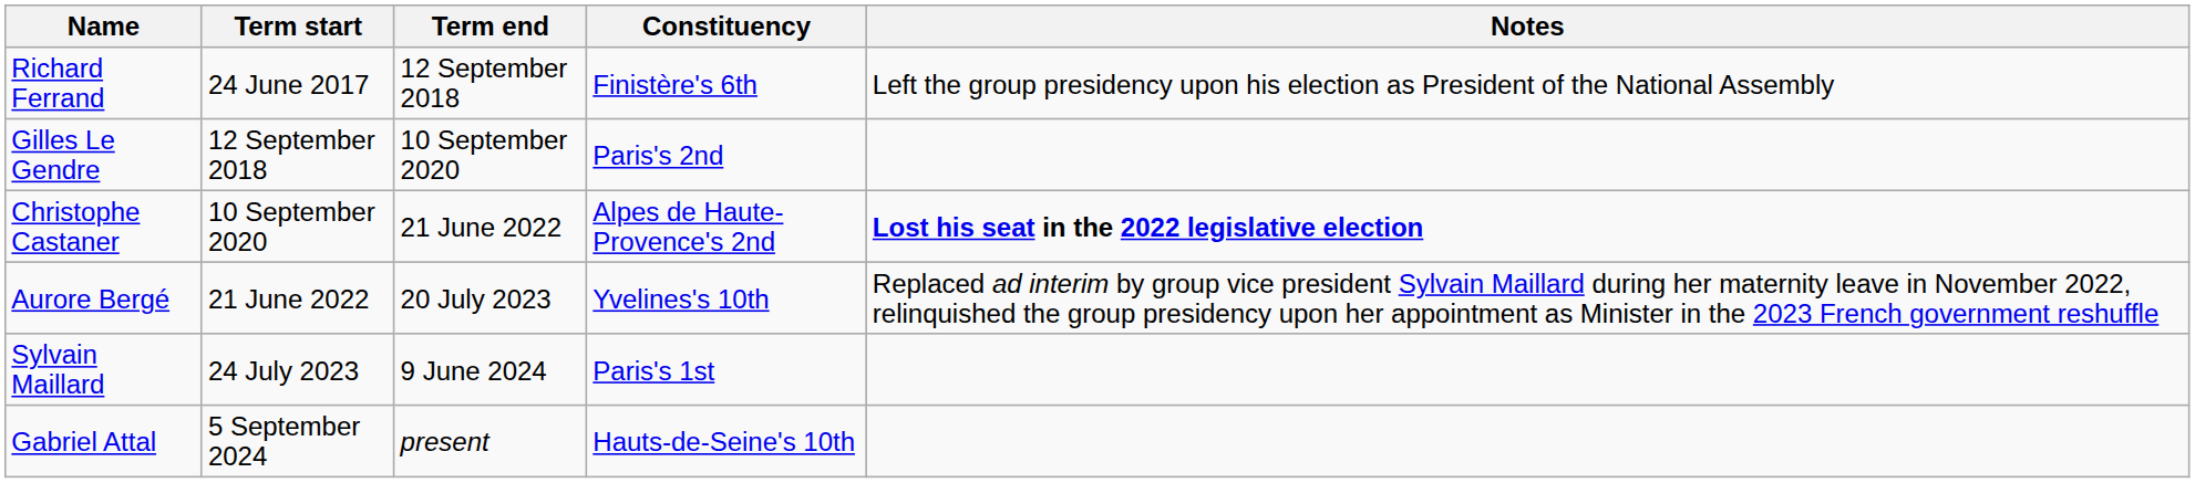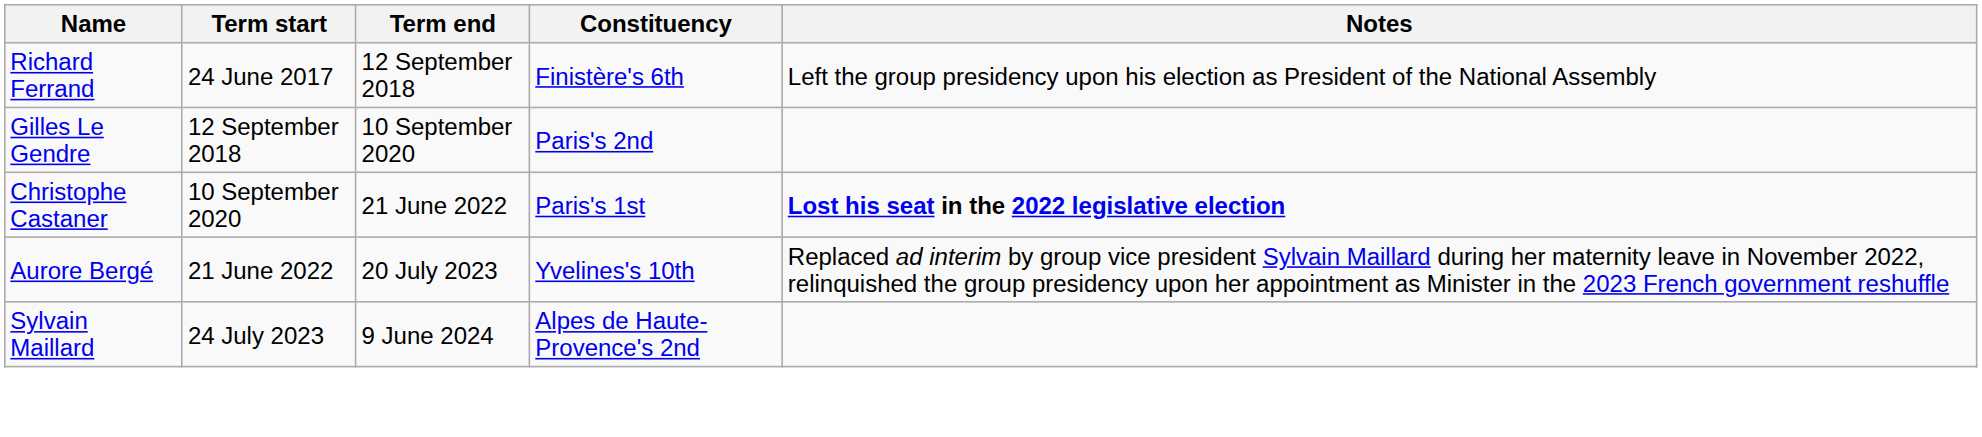 <table class="wikitable" style="font-size:95%;">
 <tr>
 <th>Name</th>
 <th>Term start</th>
 <th>Term end</th>
 <th>Constituency</th>
 <th>Notes</th>
 </tr>
 <tr>
 <td><a href='#'>Richard Ferrand</a></td>
 <td>24 June 2017</td>
 <td>12 September 2018</td>
 <td><a href='#'>Finistère's 6th</a></td>
 <td>Left the group presidency upon his election as President of the National Assembly</td>
 </tr>
 <tr>
 <td><a href='#'>Gilles Le Gendre</a></td>
 <td>12 September 2018</td>
 <td>10 September 2020</td>
 <td><a href='#'>Paris's 2nd</a></td>
 <td></td>
 </tr>
 <tr>
 <td><a href='#'>Christophe Castaner</a></td>
 <td>10 September 2020</td>
 <td>21 June 2022</td>
-<td><a href='#'>Alpes de Haute-Provence's 2nd</a></td>
+<td><a href='#'>Paris's 1st</a></td>
 <td><strong><a href='#'>Lost his seat</a> in the <a href='#'>2022 legislative election</a></strong></td>
 </tr>
 <tr>
 <td><a href='#'>Aurore Bergé</a></td>
 <td>21 June 2022</td>
 <td>20 July 2023</td>
 <td><a href='#'>Yvelines's 10th</a></td>
 <td>Replaced <em>ad interim</em> by group vice president <a href='#'>Sylvain Maillard</a> during her maternity leave in November 2022, relinquished the group presidency upon her appointment as Minister in the <a href='#'>2023 French government reshuffle</a></td>
 </tr>
 <tr>
 <td><a href='#'>Sylvain Maillard</a></td>
 <td>24 July 2023</td>
 <td>9 June 2024</td>
-<td><a href='#'>Paris's 1st</a></td>
-<td></td>
-</tr>
-<tr>
-<td><a href='#'>Gabriel Attal</a></td>
-<td>5 September 2024</td>
-<td><em>present</em></td>
-<td><a href='#'>Hauts-de-Seine's 10th</a></td>
+<td><a href='#'>Alpes de Haute-Provence's 2nd</a></td>
 <td></td>
 </tr>
 </table>
